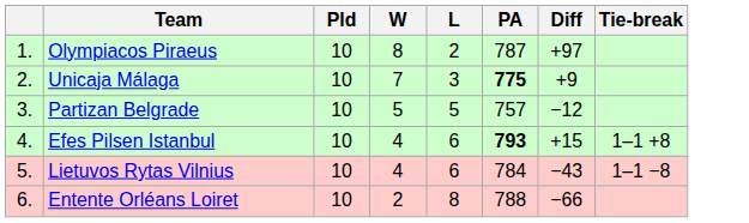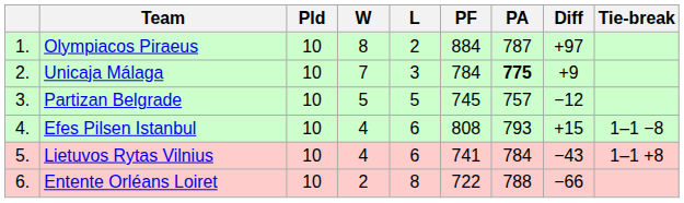 <table class="wikitable" style="text-align:center">
 <tr>
 <th width=25></th>
 <th width=220>Team</th>
 <th width=40>Pld</th>
 <th width=40>W</th>
 <th width=40>L</th>
+<th width=40>PF</th>
 <th width=40>PA</th>
 <th width=40>Diff</th>
 <th>Tie-break</th>
 </tr>
 <tr style="background: #ccffcc;">
 <td>1.</td>
 <td align=left> <a href='#'>Olympiacos Piraeus</a></td>
 <td>10</td>
 <td>8</td>
 <td>2</td>
+<td>884</td>
 <td>787</td>
 <td>+97</td>
 <td></td>
 </tr>
 <tr style="background: #ccffcc;">
 <td>2.</td>
 <td align=left> <a href='#'>Unicaja Málaga</a></td>
 <td>10</td>
 <td>7</td>
 <td>3</td>
+<td>784</td>
 <td><strong>775</strong></td>
 <td>+9</td>
 <td></td>
 </tr>
 <tr style="background: #ccffcc;">
 <td>3.</td>
 <td align=left> <a href='#'>Partizan Belgrade</a></td>
 <td>10</td>
 <td>5</td>
 <td>5</td>
+<td>745</td>
 <td>757</td>
 <td>−12</td>
 <td></td>
 </tr>
 <tr style="background: #ccffcc;">
 <td>4.</td>
 <td align=left> <a href='#'>Efes Pilsen Istanbul</a></td>
 <td>10</td>
 <td>4</td>
 <td>6</td>
-<td><strong>793</strong></td>
+<td>808</td>
+<td>793</td>
 <td>+15</td>
-<td>1–1 +8</td>
+<td>1–1 −8</td>
 </tr>
 <tr style="background: #ffcccc;">
 <td>5.</td>
 <td align=left> <a href='#'>Lietuvos Rytas Vilnius</a></td>
 <td>10</td>
 <td>4</td>
 <td>6</td>
+<td>741</td>
 <td>784</td>
 <td>−43</td>
-<td>1–1 −8</td>
+<td>1–1 +8</td>
 </tr>
 <tr style="background: #ffcccc;">
 <td>6.</td>
 <td align=left> <a href='#'>Entente Orléans Loiret</a></td>
 <td>10</td>
 <td>2</td>
 <td>8</td>
+<td>722</td>
 <td>788</td>
 <td>−66</td>
 <td></td>
 </tr>
 </table>
